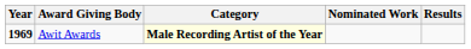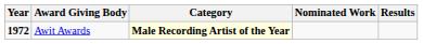 <table class="wikitable">
 <tr>
 <th>Year</th>
 <th>Award Giving Body</th>
 <th>Category</th>
 <th>Nominated Work</th>
 <th>Results</th>
 </tr>
 <tr>
-<td><strong>1969</strong></td>
+<td><strong>1972</strong></td>
 <td><a href='#'>Awit Awards</a></td>
 <td style="background: lightyellow;"><strong>Male Recording Artist of the Year</strong></td>
 <td></td>
 <td></td>
 </tr>
 </table>
